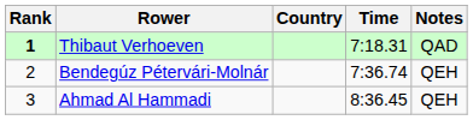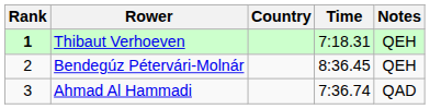 <table class="wikitable" style="text-align:center">
 <tr>
 <th>Rank</th>
 <th>Rower</th>
 <th>Country</th>
 <th>Time</th>
 <th>Notes</th>
 </tr>
 <tr bgcolor=ccffcc>
 <td><strong>1</strong></td>
 <td align="left"><a href='#'>Thibaut Verhoeven</a></td>
 <td align="left"></td>
 <td>7:18.31</td>
-<td>QAD</td>
+<td>QEH</td>
 </tr>
 <tr>
 <td>2</td>
 <td align="left"><a href='#'>Bendegúz Pétervári-Molnár</a></td>
 <td align="left"></td>
-<td>7:36.74</td>
+<td>8:36.45</td>
 <td>QEH</td>
 </tr>
 <tr>
 <td>3</td>
 <td align="left"><a href='#'>Ahmad Al Hammadi</a></td>
 <td align="left"></td>
-<td>8:36.45</td>
-<td>QEH</td>
+<td>7:36.74</td>
+<td>QAD</td>
 </tr>
 </table>
